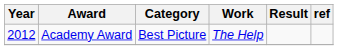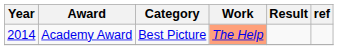 <table class="wikitable">
 <tr>
 <th>Year</th>
 <th>Award</th>
 <th>Category</th>
 <th>Work</th>
 <th>Result</th>
 <th>ref</th>
 </tr>
 <tr>
-<td><a href='#'>2012</a></td>
+<td><a href='#'>2014</a></td>
 <td><a href='#'>Academy Award</a></td>
 <td><a href='#'>Best Picture</a></td>
-<td><em><a href='#'>The Help</a></em></td>
+<td style="background: lightsalmon;"><em><a href='#'>The Help</a></em></td>
 <td></td>
 <td></td>
 </tr>
 <tr>
 </tr>
 </table>
